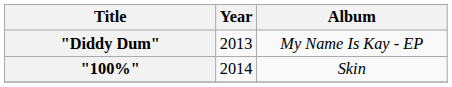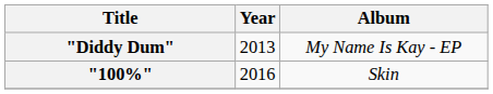 <table class="wikitable plainrowheaders" style="text-align:center;">
 <tr>
 <th rowspan="1" scope="col" style="width:200px;">Title</th>
 <th rowspan="1" scope="col" style="width:10px;">Year</th>
 <th rowspan="1" scope="col" style="width:180px;">Album</th>
 </tr>
 <tr>
 <th scope="row">"Diddy Dum"</th>
 <td>2013</td>
 <td><em>My Name Is Kay - EP</em></td>
 </tr>
 <tr>
 <th scope="row">"100%"</th>
-<td>2014</td>
+<td>2016</td>
 <td><em>Skin</em></td>
 </tr>
 <tr>
 </tr>
 </table>
